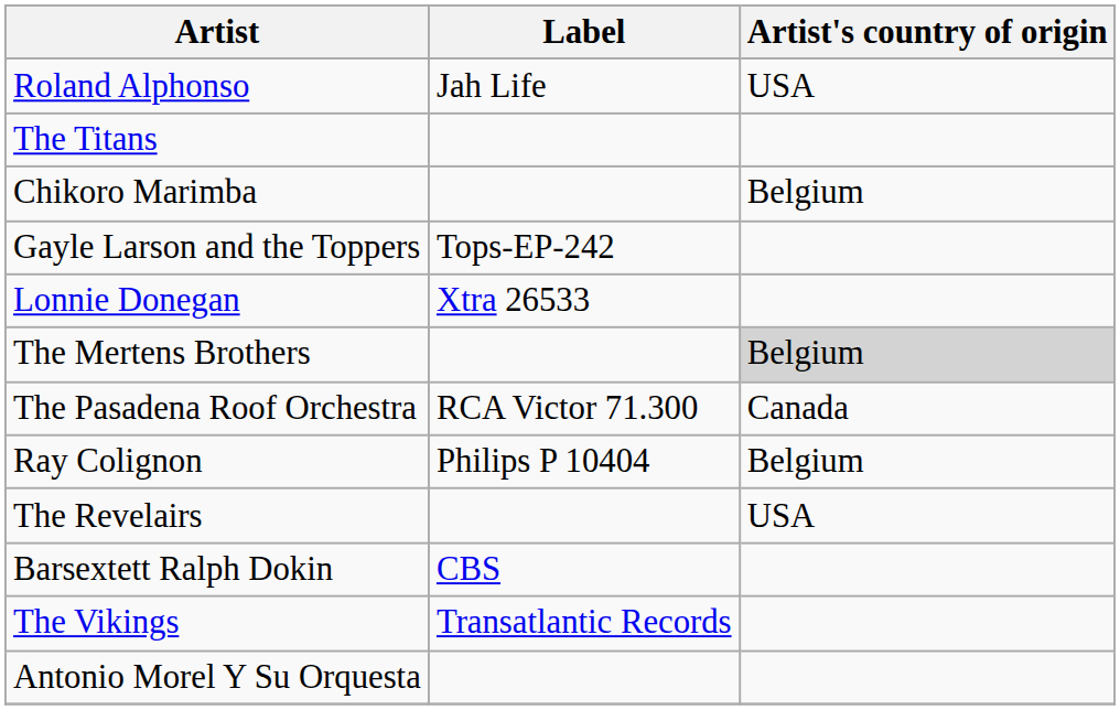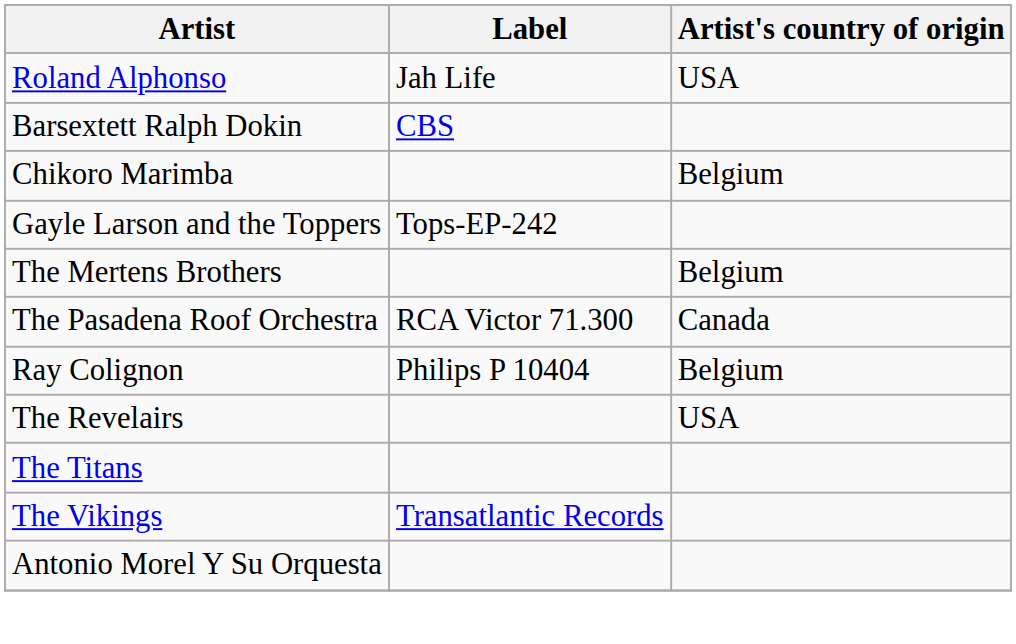 <table class="wikitable">
 <tr>
 <th>Artist</th>
 <th>Label</th>
 <th>Artist's country of origin</th>
 </tr>
 <tr>
 <td><a href='#'>Roland Alphonso</a></td>
 <td>Jah Life</td>
 <td>USA</td>
 </tr>
 <tr>
-<td><a href='#'>The Titans</a></td>
-<td></td>
+<td>Barsextett Ralph Dokin</td>
+<td><a href='#'>CBS</a></td>
 <td></td>
 </tr>
 <tr>
 <td>Chikoro Marimba</td>
 <td></td>
 <td>Belgium</td>
 </tr>
 <tr>
 <td>Gayle Larson and the Toppers</td>
 <td>Tops-EP-242</td>
 <td></td>
 </tr>
 <tr>
-<td><a href='#'>Lonnie Donegan</a></td>
-<td><a href='#'>Xtra</a> 26533</td>
-<td></td>
-</tr>
-<tr>
 <td>The Mertens Brothers</td>
 <td></td>
-<td style="background: lightgrey;">Belgium</td>
+<td>Belgium</td>
 </tr>
 <tr>
 <td>The Pasadena Roof Orchestra</td>
 <td>RCA Victor 71.300</td>
 <td>Canada</td>
 </tr>
 <tr>
 <td>Ray Colignon</td>
 <td>Philips P 10404</td>
 <td>Belgium</td>
 </tr>
 <tr>
 <td>The Revelairs</td>
 <td></td>
 <td>USA</td>
 </tr>
 <tr>
-<td>Barsextett Ralph Dokin</td>
-<td><a href='#'>CBS</a></td>
+<td><a href='#'>The Titans</a></td>
+<td></td>
 <td></td>
 </tr>
 <tr>
 <td><a href='#'>The Vikings</a></td>
 <td><a href='#'>Transatlantic Records</a></td>
 <td></td>
 </tr>
 <tr>
 <td>Antonio Morel Y Su Orquesta</td>
 <td></td>
 <td></td>
 </tr>
 <tr>
 </tr>
 </table>
